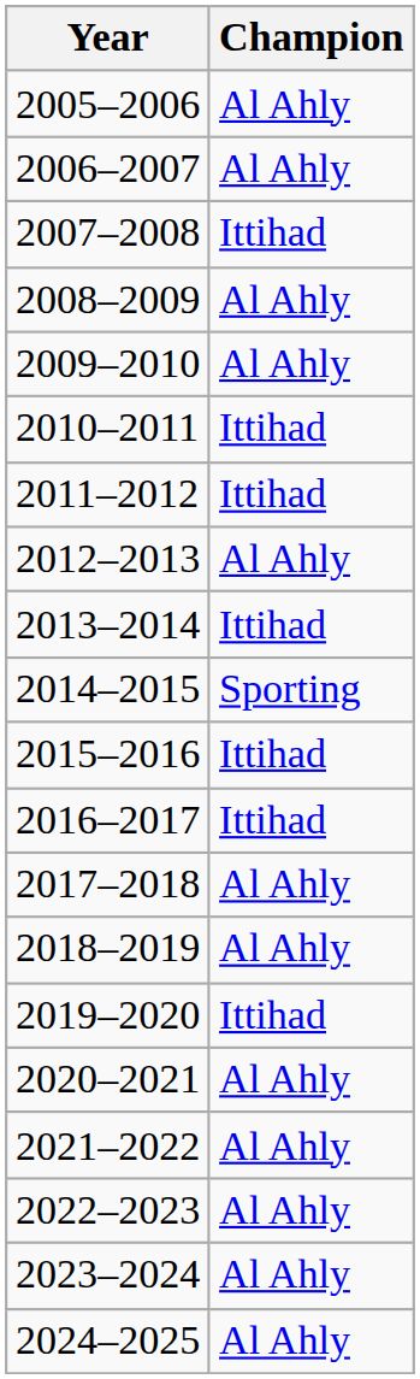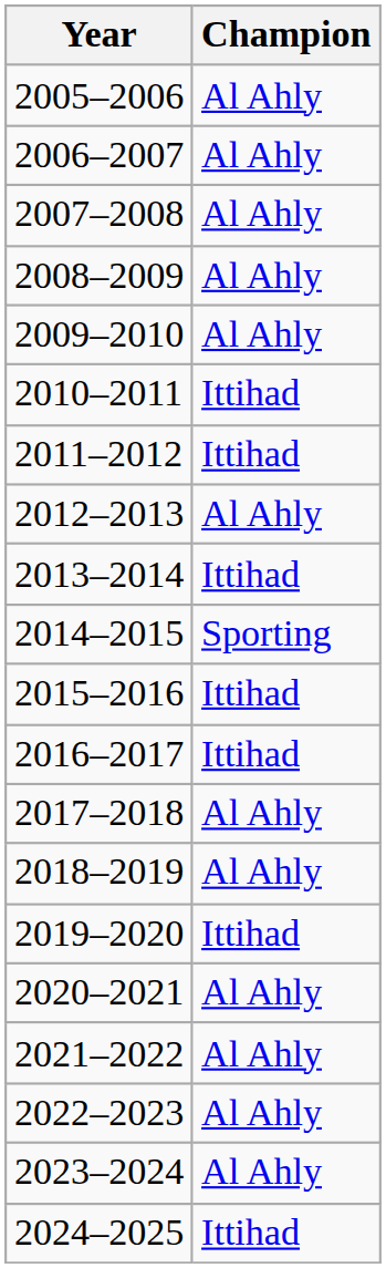 <table class="wikitable" style="margin:1em 2em 1em 1em;">
 <tr>
 <th>Year</th>
 <th>Champion</th>
 </tr>
 <tr>
 <td>2005–2006</td>
 <td><a href='#'>Al Ahly</a></td>
 </tr>
 <tr>
 <td>2006–2007</td>
 <td><a href='#'>Al Ahly</a></td>
 </tr>
 <tr>
 <td>2007–2008</td>
-<td><a href='#'>Ittihad</a></td>
+<td><a href='#'>Al Ahly</a></td>
 </tr>
 <tr>
 <td>2008–2009</td>
 <td><a href='#'>Al Ahly</a></td>
 </tr>
 <tr>
 <td>2009–2010</td>
 <td><a href='#'>Al Ahly</a></td>
 </tr>
 <tr>
 <td>2010–2011</td>
 <td><a href='#'>Ittihad</a></td>
 </tr>
 <tr>
 <td>2011–2012</td>
 <td><a href='#'>Ittihad</a></td>
 </tr>
 <tr>
 <td>2012–2013</td>
 <td><a href='#'>Al Ahly</a></td>
 </tr>
 <tr>
 <td>2013–2014</td>
 <td><a href='#'>Ittihad</a></td>
 </tr>
 <tr>
 <td>2014–2015</td>
 <td><a href='#'>Sporting</a></td>
 </tr>
 <tr>
 <td>2015–2016</td>
 <td><a href='#'>Ittihad</a></td>
 </tr>
 <tr>
 <td>2016–2017</td>
 <td><a href='#'>Ittihad</a></td>
 </tr>
 <tr>
 <td>2017–2018</td>
 <td><a href='#'>Al Ahly</a></td>
 </tr>
 <tr>
 <td>2018–2019</td>
 <td><a href='#'>Al Ahly</a></td>
 </tr>
 <tr>
 <td>2019–2020</td>
 <td><a href='#'>Ittihad</a></td>
 </tr>
 <tr>
 <td>2020–2021</td>
 <td><a href='#'>Al Ahly</a></td>
 </tr>
 <tr>
 <td>2021–2022</td>
 <td><a href='#'>Al Ahly</a></td>
 </tr>
 <tr>
 <td>2022–2023</td>
 <td><a href='#'>Al Ahly</a></td>
 </tr>
 <tr>
 <td>2023–2024</td>
 <td><a href='#'>Al Ahly</a></td>
 </tr>
 <tr>
 <td>2024–2025</td>
-<td><a href='#'>Al Ahly</a></td>
+<td><a href='#'>Ittihad</a></td>
 </tr>
 </table>
